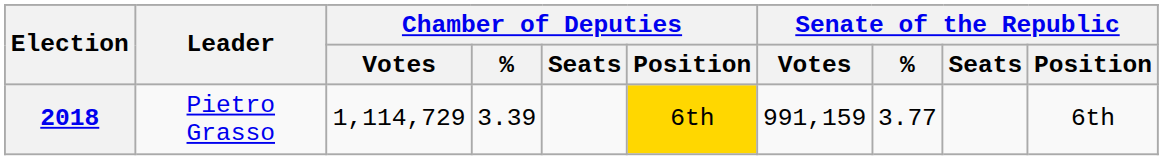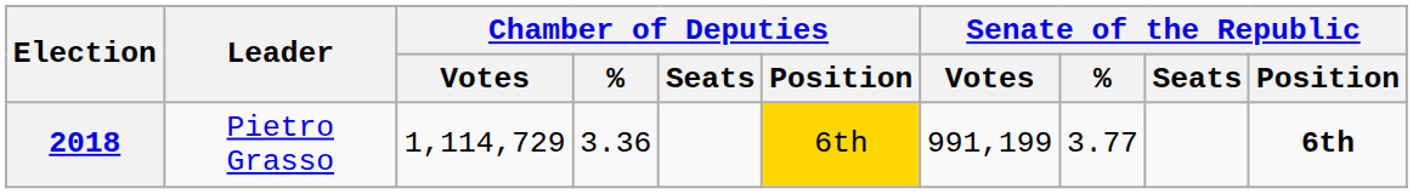 <table class="wikitable" style="text-align:center">
 <tr>
 <th rowspan="2">Election</th>
 <th rowspan="2">Leader</th>
 <th colspan="4"><a href='#'>Chamber of Deputies</a></th>
 <th colspan="4"><a href='#'>Senate of the Republic</a></th>
 </tr>
 <tr>
 <th>Votes</th>
 <th>%</th>
 <th>Seats</th>
 <th>Position</th>
 <th>Votes</th>
 <th>%</th>
 <th>Seats</th>
 <th>Position</th>
 </tr>
 <tr>
 <th><a href='#'>2018</a></th>
 <td><a href='#'>Pietro Grasso</a></td>
 <td>1,114,729</td>
-<td>3.39</td>
+<td>3.36</td>
 <td></td>
 <td style="background: gold;">6th</td>
-<td>991,159</td>
+<td>991,199</td>
 <td>3.77</td>
 <td></td>
-<td>6th</td>
+<td><strong>6th</strong></td>
 </tr>
 </table>
